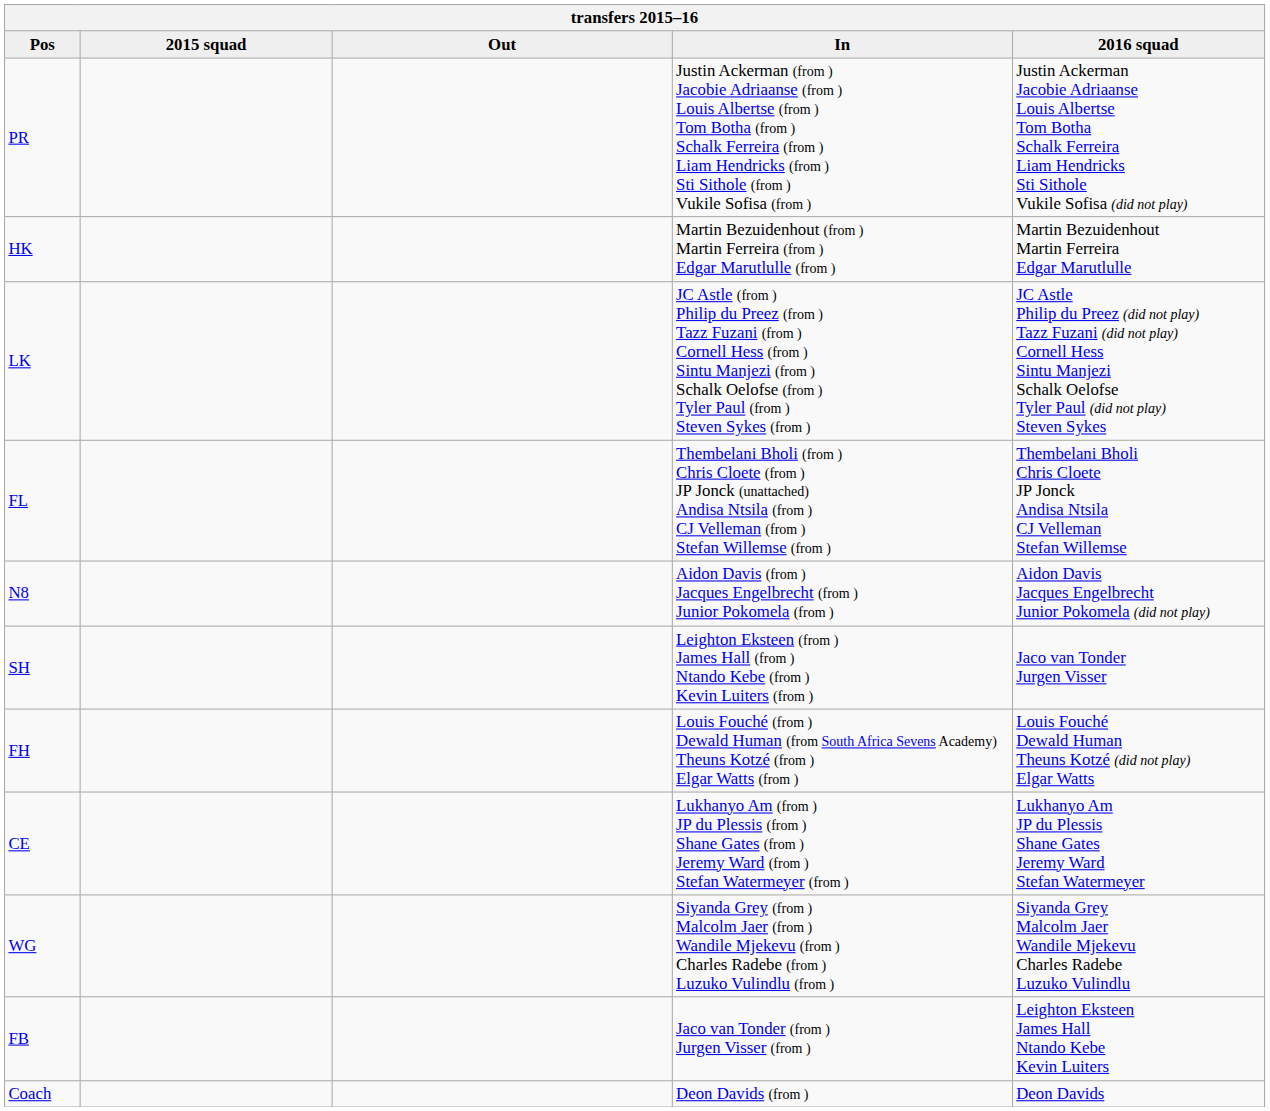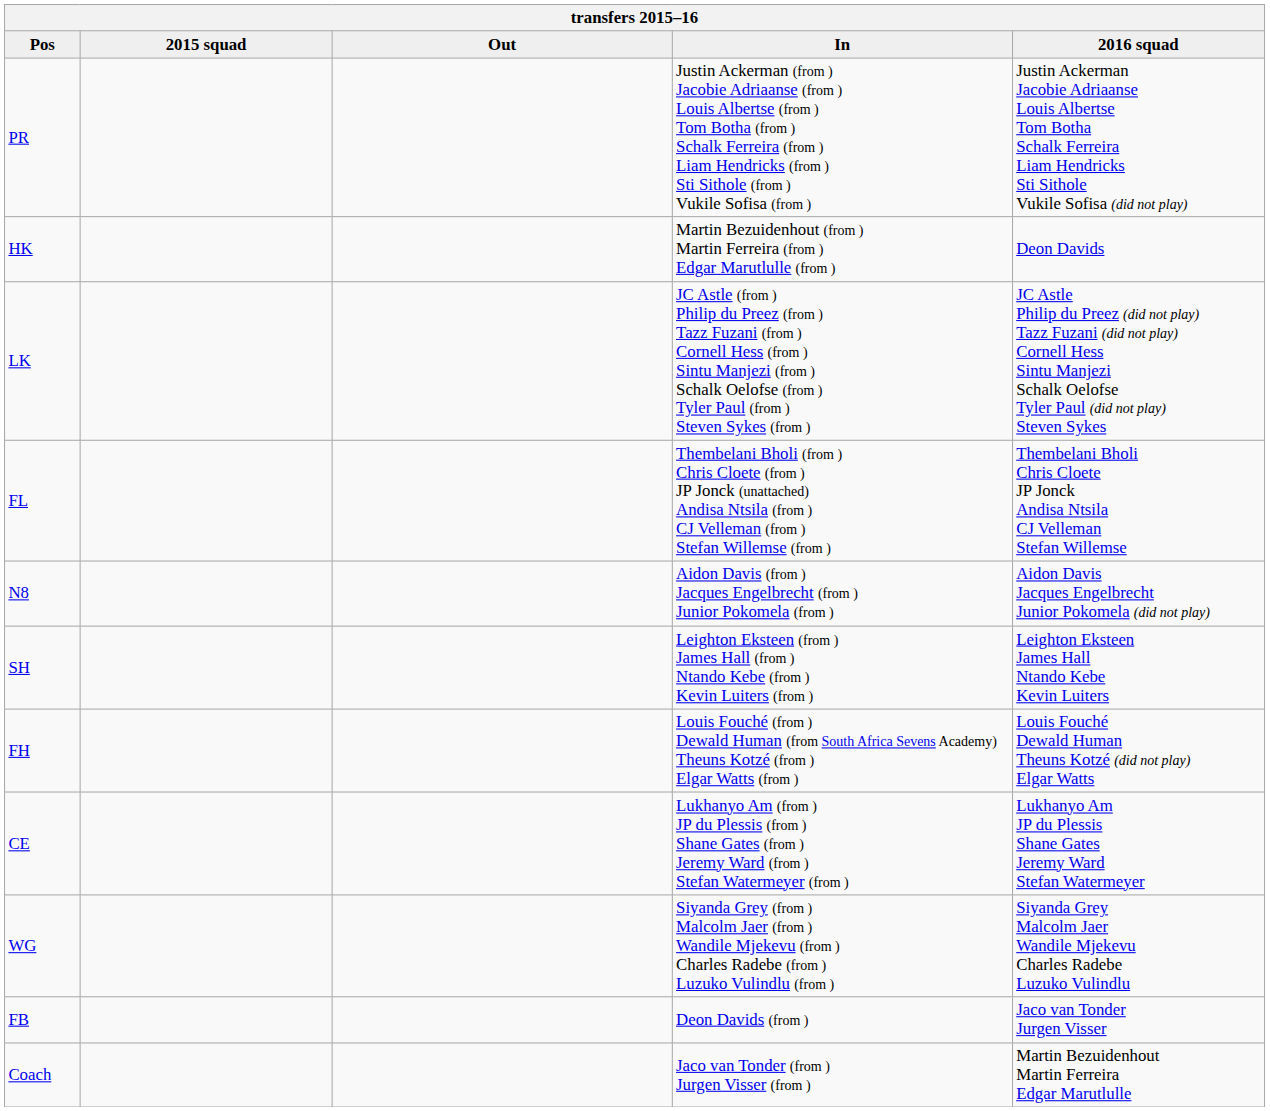 <table class="wikitable" style="text-align: left; width:95%">
 <tr>
 <th colspan="100%" style="text-align:center;"><strong> transfers 2015–16</strong></th>
 </tr>
 <tr>
 <th style="background:#efefef; width:6%;">Pos</th>
 <th style="background:#efefef; width:20%;">2015 squad</th>
 <th style="background:#efefef; width:27%;">Out</th>
 <th style="background:#efefef; width:27%;">In</th>
 <th style="background:#efefef; width:20%;">2016 squad</th>
 </tr>
 <tr>
 <td><a href='#'>PR</a></td>
 <td> </td>
 <td> </td>
 <td>  Justin Ackerman <small>(from )</small><br> <a href='#'>Jacobie Adriaanse</a> <small>(from )</small><br> <a href='#'>Louis Albertse</a> <small>(from )</small><br> <a href='#'>Tom Botha</a> <small>(from )</small><br> <a href='#'>Schalk Ferreira</a> <small>(from )</small><br> <a href='#'>Liam Hendricks</a> <small>(from )</small><br> <a href='#'>Sti Sithole</a> <small>(from )</small><br> Vukile Sofisa <small>(from )</small></td>
 <td> Justin Ackerman<br><a href='#'>Jacobie Adriaanse</a><br><a href='#'>Louis Albertse</a><br><a href='#'>Tom Botha</a><br><a href='#'>Schalk Ferreira</a><br><a href='#'>Liam Hendricks</a><br><a href='#'>Sti Sithole</a><br>Vukile Sofisa <small><em>(did not play)</em></small></td>
 </tr>
 <tr>
 <td><a href='#'>HK</a></td>
 <td> </td>
 <td> </td>
 <td>  Martin Bezuidenhout <small>(from )</small><br> Martin Ferreira <small>(from )</small><br> <a href='#'>Edgar Marutlulle</a> <small>(from )</small></td>
-<td> Martin Bezuidenhout<br>Martin Ferreira<br><a href='#'>Edgar Marutlulle</a></td>
+<td> <a href='#'>Deon Davids</a></td>
 </tr>
 <tr>
 <td><a href='#'>LK</a></td>
 <td> </td>
 <td> </td>
 <td>  <a href='#'>JC Astle</a> <small>(from )</small><br> <a href='#'>Philip du Preez</a> <small>(from )</small><br> <a href='#'>Tazz Fuzani</a> <small>(from )</small><br> <a href='#'>Cornell Hess</a> <small>(from )</small><br> <a href='#'>Sintu Manjezi</a> <small>(from )</small><br> Schalk Oelofse <small>(from )</small><br> <a href='#'>Tyler Paul</a> <small>(from )</small><br> <a href='#'>Steven Sykes</a> <small>(from )</small></td>
 <td> <a href='#'>JC Astle</a><br><a href='#'>Philip du Preez</a> <small><em>(did not play)</em></small><br><a href='#'>Tazz Fuzani</a> <small><em>(did not play)</em></small><br><a href='#'>Cornell Hess</a><br><a href='#'>Sintu Manjezi</a><br>Schalk Oelofse<br><a href='#'>Tyler Paul</a> <small><em>(did not play)</em></small><br><a href='#'>Steven Sykes</a></td>
 </tr>
 <tr>
 <td><a href='#'>FL</a></td>
 <td> </td>
 <td> </td>
 <td>  <a href='#'>Thembelani Bholi</a> <small>(from )</small><br> <a href='#'>Chris Cloete</a> <small>(from )</small><br> JP Jonck <small>(unattached)</small><br> <a href='#'>Andisa Ntsila</a> <small>(from )</small><br> <a href='#'>CJ Velleman</a> <small>(from )</small><br> <a href='#'>Stefan Willemse</a> <small>(from )</small></td>
 <td> <a href='#'>Thembelani Bholi</a><br><a href='#'>Chris Cloete</a><br>JP Jonck<br><a href='#'>Andisa Ntsila</a><br><a href='#'>CJ Velleman</a><br><a href='#'>Stefan Willemse</a></td>
 </tr>
 <tr>
 <td><a href='#'>N8</a></td>
 <td> </td>
 <td> </td>
 <td>  <a href='#'>Aidon Davis</a> <small>(from )</small><br> <a href='#'>Jacques Engelbrecht</a> <small>(from )</small><br> <a href='#'>Junior Pokomela</a> <small>(from )</small></td>
 <td> <a href='#'>Aidon Davis</a><br><a href='#'>Jacques Engelbrecht</a><br><a href='#'>Junior Pokomela</a> <small><em>(did not play)</em></small></td>
 </tr>
 <tr>
 <td><a href='#'>SH</a></td>
 <td> </td>
 <td> </td>
 <td>  <a href='#'>Leighton Eksteen</a> <small>(from )</small><br> <a href='#'>James Hall</a> <small>(from )</small><br> <a href='#'>Ntando Kebe</a> <small>(from )</small><br> <a href='#'>Kevin Luiters</a> <small>(from )</small></td>
-<td> <a href='#'>Jaco van Tonder</a><br><a href='#'>Jurgen Visser</a></td>
+<td> <a href='#'>Leighton Eksteen</a><br><a href='#'>James Hall</a><br><a href='#'>Ntando Kebe</a><br><a href='#'>Kevin Luiters</a></td>
 </tr>
 <tr>
 <td><a href='#'>FH</a></td>
 <td> </td>
 <td> </td>
 <td>  <a href='#'>Louis Fouché</a> <small>(from )</small><br> <a href='#'>Dewald Human</a> <small>(from <a href='#'>South Africa Sevens</a> Academy)</small><br> <a href='#'>Theuns Kotzé</a> <small>(from )</small><br> <a href='#'>Elgar Watts</a> <small>(from )</small></td>
 <td> <a href='#'>Louis Fouché</a><br><a href='#'>Dewald Human</a><br><a href='#'>Theuns Kotzé</a> <small><em>(did not play)</em></small><br><a href='#'>Elgar Watts</a></td>
 </tr>
 <tr>
 <td><a href='#'>CE</a></td>
 <td> </td>
 <td> </td>
 <td>  <a href='#'>Lukhanyo Am</a> <small>(from )</small><br> <a href='#'>JP du Plessis</a> <small>(from )</small><br> <a href='#'>Shane Gates</a> <small>(from )</small><br> <a href='#'>Jeremy Ward</a> <small>(from )</small><br> <a href='#'>Stefan Watermeyer</a> <small>(from )</small></td>
 <td> <a href='#'>Lukhanyo Am</a><br><a href='#'>JP du Plessis</a><br><a href='#'>Shane Gates</a><br><a href='#'>Jeremy Ward</a><br><a href='#'>Stefan Watermeyer</a></td>
 </tr>
 <tr>
 <td><a href='#'>WG</a></td>
 <td> </td>
 <td> </td>
 <td>  <a href='#'>Siyanda Grey</a> <small>(from )</small><br> <a href='#'>Malcolm Jaer</a> <small>(from )</small><br> <a href='#'>Wandile Mjekevu</a> <small>(from )</small><br> Charles Radebe <small>(from )</small><br> <a href='#'>Luzuko Vulindlu</a> <small>(from )</small></td>
 <td> <a href='#'>Siyanda Grey</a><br><a href='#'>Malcolm Jaer</a><br><a href='#'>Wandile Mjekevu</a><br>Charles Radebe<br><a href='#'>Luzuko Vulindlu</a></td>
 </tr>
 <tr>
 <td><a href='#'>FB</a></td>
 <td> </td>
 <td> </td>
-<td>  <a href='#'>Jaco van Tonder</a> <small>(from )</small><br> <a href='#'>Jurgen Visser</a> <small>(from )</small></td>
-<td> <a href='#'>Leighton Eksteen</a><br><a href='#'>James Hall</a><br><a href='#'>Ntando Kebe</a><br><a href='#'>Kevin Luiters</a></td>
+<td>  <a href='#'>Deon Davids</a> <small>(from )</small></td>
+<td> <a href='#'>Jaco van Tonder</a><br><a href='#'>Jurgen Visser</a></td>
 </tr>
 <tr>
 <td><a href='#'>Coach</a></td>
 <td> </td>
 <td> </td>
-<td>  <a href='#'>Deon Davids</a> <small>(from )</small></td>
-<td> <a href='#'>Deon Davids</a></td>
+<td>  <a href='#'>Jaco van Tonder</a> <small>(from )</small><br> <a href='#'>Jurgen Visser</a> <small>(from )</small></td>
+<td> Martin Bezuidenhout<br>Martin Ferreira<br><a href='#'>Edgar Marutlulle</a></td>
 </tr>
 </table>
